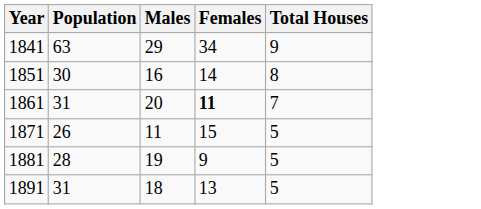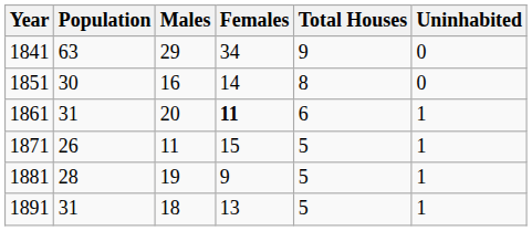 <table class="wikitable">
 <tr>
 <th>Year</th>
 <th>Population</th>
 <th>Males</th>
 <th>Females</th>
 <th>Total Houses</th>
+<th>Uninhabited</th>
 </tr>
 <tr>
 <td>1841</td>
 <td>63</td>
 <td>29</td>
 <td>34</td>
 <td>9</td>
+<td>0</td>
 </tr>
 <tr>
 <td>1851</td>
 <td>30</td>
 <td>16</td>
 <td>14</td>
 <td>8</td>
+<td>0</td>
 </tr>
 <tr>
 <td>1861</td>
 <td>31</td>
 <td>20</td>
 <td><strong>11</strong></td>
-<td>7</td>
+<td>6</td>
+<td>1</td>
 </tr>
 <tr>
 <td>1871</td>
 <td>26</td>
 <td>11</td>
 <td>15</td>
 <td>5</td>
+<td>1</td>
 </tr>
 <tr>
 <td>1881</td>
 <td>28</td>
 <td>19</td>
 <td>9</td>
 <td>5</td>
+<td>1</td>
 </tr>
 <tr>
 <td>1891</td>
 <td>31</td>
 <td>18</td>
 <td>13</td>
 <td>5</td>
+<td>1</td>
 </tr>
 </table>
